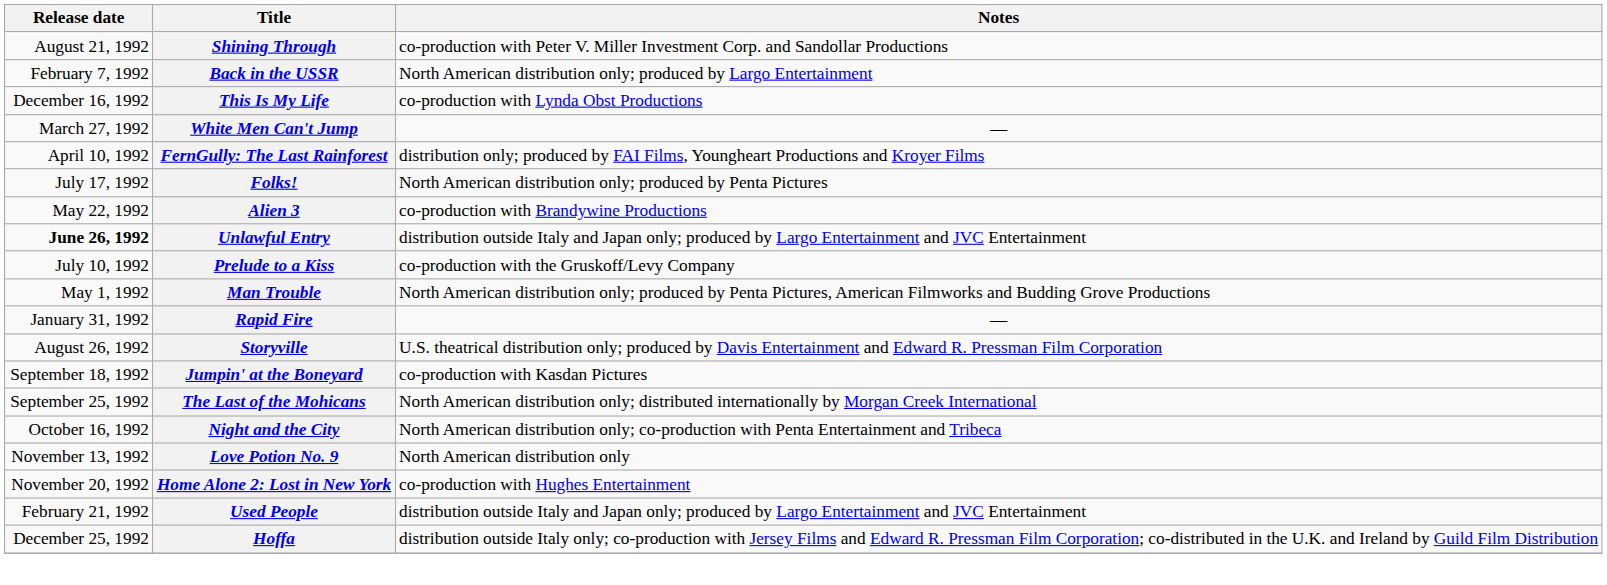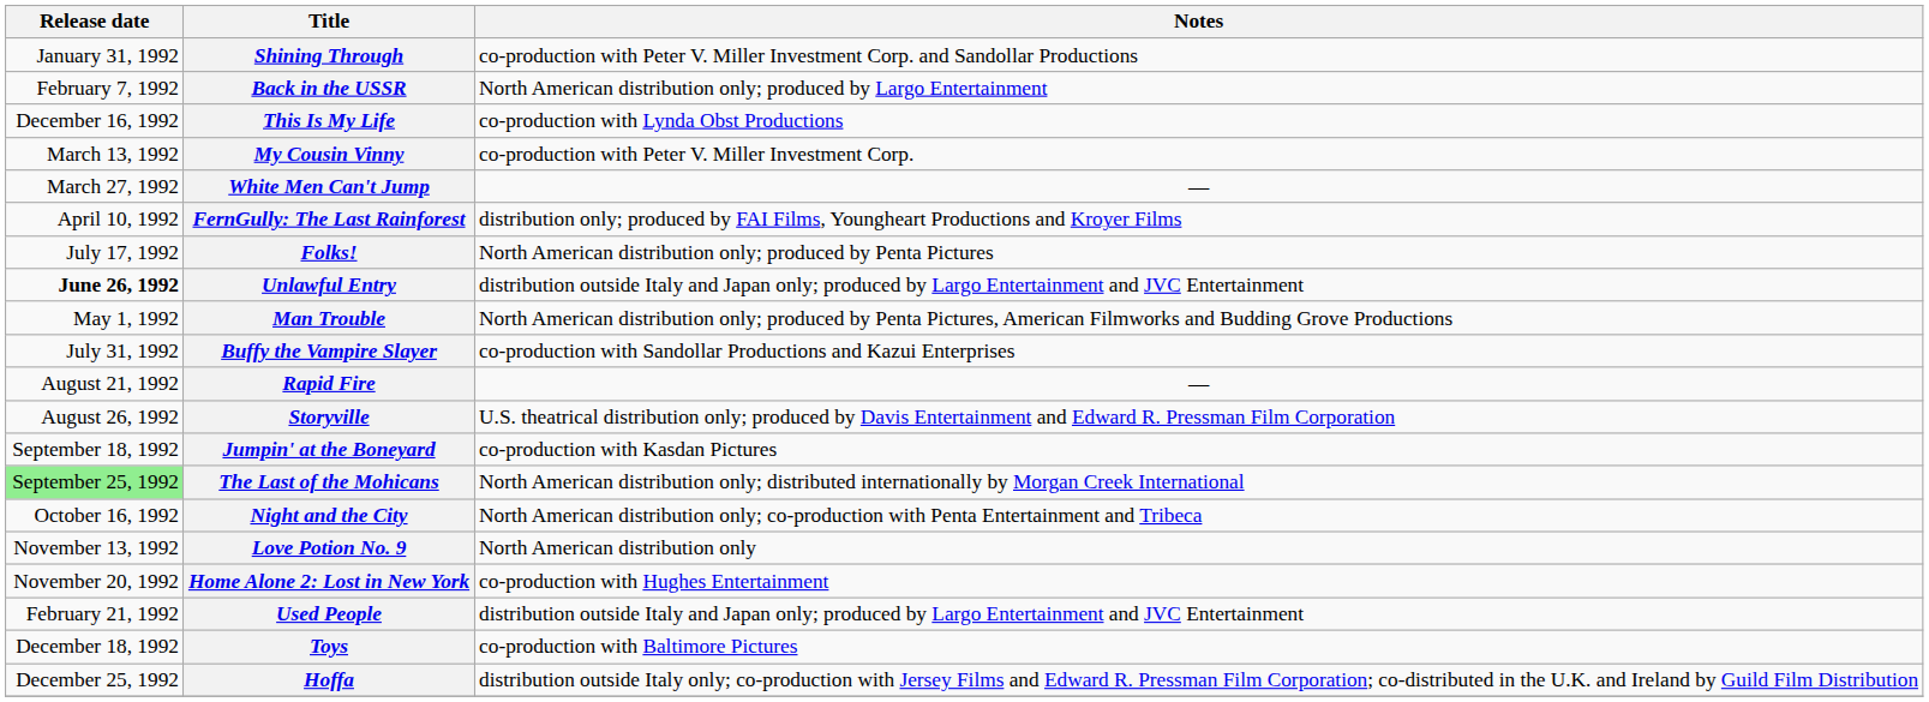 <table class="wikitable plainrowheaders sortable">
 <tr>
 <th scope="col" style="width:130px;">Release date</th>
 <th scope="col">Title</th>
 <th scope="col" class="unsortable">Notes</th>
 </tr>
 <tr>
-<td style="text-align:right;">August 21, 1992</td>
+<td style="text-align:right;">January 31, 1992</td>
 <th scope="row"><em><a href='#'>Shining Through</a></em></th>
 <td>co-production with Peter V. Miller Investment Corp. and Sandollar Productions</td>
 </tr>
 <tr>
 <td style="text-align:right;">February 7, 1992</td>
 <th scope="row"><em><a href='#'>Back in the USSR</a></em></th>
 <td>North American distribution only; produced by <a href='#'>Largo Entertainment</a></td>
 </tr>
 <tr>
 <td style="text-align:right;">December 16, 1992</td>
 <th scope="row"><em><a href='#'>This Is My Life</a></em></th>
 <td>co-production with <a href='#'>Lynda Obst Productions</a></td>
+</tr>
+<tr>
+<td style="text-align:right;">March 13, 1992</td>
+<th scope="row"><em><a href='#'>My Cousin Vinny</a></em></th>
+<td>co-production with Peter V. Miller Investment Corp.</td>
 </tr>
 <tr>
 <td style="text-align:right;">March 27, 1992</td>
 <th scope="row"><em><a href='#'>White Men Can't Jump</a></em></th>
 <td align="center">—</td>
 </tr>
 <tr>
 <td style="text-align:right;">April 10, 1992</td>
 <th scope="row"><em><a href='#'>FernGully: The Last Rainforest</a></em></th>
 <td>distribution only; produced by <a href='#'>FAI Films</a>, Youngheart Productions and <a href='#'>Kroyer Films</a></td>
 </tr>
 <tr>
 <td style="text-align:right;">July 17, 1992</td>
 <th scope="row"><em><a href='#'>Folks!</a></em></th>
 <td>North American distribution only; produced by Penta Pictures</td>
 </tr>
 <tr>
-<td style="text-align:right;">May 22, 1992</td>
-<th scope="row"><em><a href='#'>Alien 3</a></em></th>
-<td>co-production with <a href='#'>Brandywine Productions</a></td>
-</tr>
-<tr>
 <td style="text-align:right;"><strong>June 26, 1992</strong></td>
 <th scope="row"><em><a href='#'>Unlawful Entry</a></em></th>
 <td>distribution outside Italy and Japan only; produced by <a href='#'>Largo Entertainment</a> and <a href='#'>JVC</a> Entertainment</td>
-</tr>
-<tr>
-<td style="text-align:right;">July 10, 1992</td>
-<th scope="row"><em><a href='#'>Prelude to a Kiss</a></em></th>
-<td>co-production with the Gruskoff/Levy Company</td>
 </tr>
 <tr>
 <td style="text-align:right;">May 1, 1992</td>
 <th scope="row"><em><a href='#'>Man Trouble</a></em></th>
 <td>North American distribution only; produced by Penta Pictures, American Filmworks and Budding Grove Productions</td>
 </tr>
 <tr>
-<td style="text-align:right;">January 31, 1992</td>
+<td style="text-align:right;">July 31, 1992</td>
+<th scope="row"><em><a href='#'>Buffy the Vampire Slayer</a></em></th>
+<td>co-production with Sandollar Productions and Kazui Enterprises</td>
+</tr>
+<tr>
+<td style="text-align:right;">August 21, 1992</td>
 <th scope="row"><em><a href='#'>Rapid Fire</a></em></th>
 <td align="center">—</td>
 </tr>
 <tr>
 <td style="text-align:right;">August 26, 1992</td>
 <th scope="row"><em><a href='#'>Storyville</a></em></th>
 <td>U.S. theatrical distribution only; produced by <a href='#'>Davis Entertainment</a> and <a href='#'>Edward R. Pressman Film Corporation</a></td>
 </tr>
 <tr>
 <td style="text-align:right;">September 18, 1992</td>
 <th scope="row"><em><a href='#'>Jumpin' at the Boneyard</a></em></th>
 <td>co-production with Kasdan Pictures</td>
 </tr>
 <tr>
-<td style="text-align:right;">September 25, 1992</td>
+<td style="background: lightgreen; text-align:right;">September 25, 1992</td>
 <th scope="row"><em><a href='#'>The Last of the Mohicans</a></em></th>
 <td>North American distribution only; distributed internationally by <a href='#'>Morgan Creek International</a></td>
 </tr>
 <tr>
 <td style="text-align:right;">October 16, 1992</td>
 <th scope="row"><em><a href='#'>Night and the City</a></em></th>
 <td>North American distribution only; co-production with Penta Entertainment and <a href='#'>Tribeca</a></td>
 </tr>
 <tr>
 <td style="text-align:right;">November 13, 1992</td>
 <th scope="row"><em><a href='#'>Love Potion No. 9</a></em></th>
 <td>North American distribution only</td>
 </tr>
 <tr>
 <td style="text-align:right;">November 20, 1992</td>
 <th scope="row"><em><a href='#'>Home Alone 2: Lost in New York</a></em></th>
 <td>co-production with <a href='#'>Hughes Entertainment</a></td>
 </tr>
 <tr>
 <td style="text-align:right;">February 21, 1992</td>
 <th scope="row"><em><a href='#'>Used People</a></em></th>
 <td>distribution outside Italy and Japan only; produced by <a href='#'>Largo Entertainment</a> and <a href='#'>JVC</a> Entertainment</td>
 </tr>
 <tr>
+<td style="text-align:right;">December 18, 1992</td>
+<th scope="row"><em><a href='#'>Toys</a></em></th>
+<td>co-production with <a href='#'>Baltimore Pictures</a></td>
+</tr>
+<tr>
 <td style="text-align:right;">December 25, 1992</td>
 <th scope="row"><em><a href='#'>Hoffa</a></em></th>
 <td>distribution outside Italy only; co-production with <a href='#'>Jersey Films</a> and <a href='#'>Edward R. Pressman Film Corporation</a>; co-distributed in the U.K. and Ireland by <a href='#'>Guild Film Distribution</a></td>
 </tr>
 <tr>
 </tr>
 </table>
